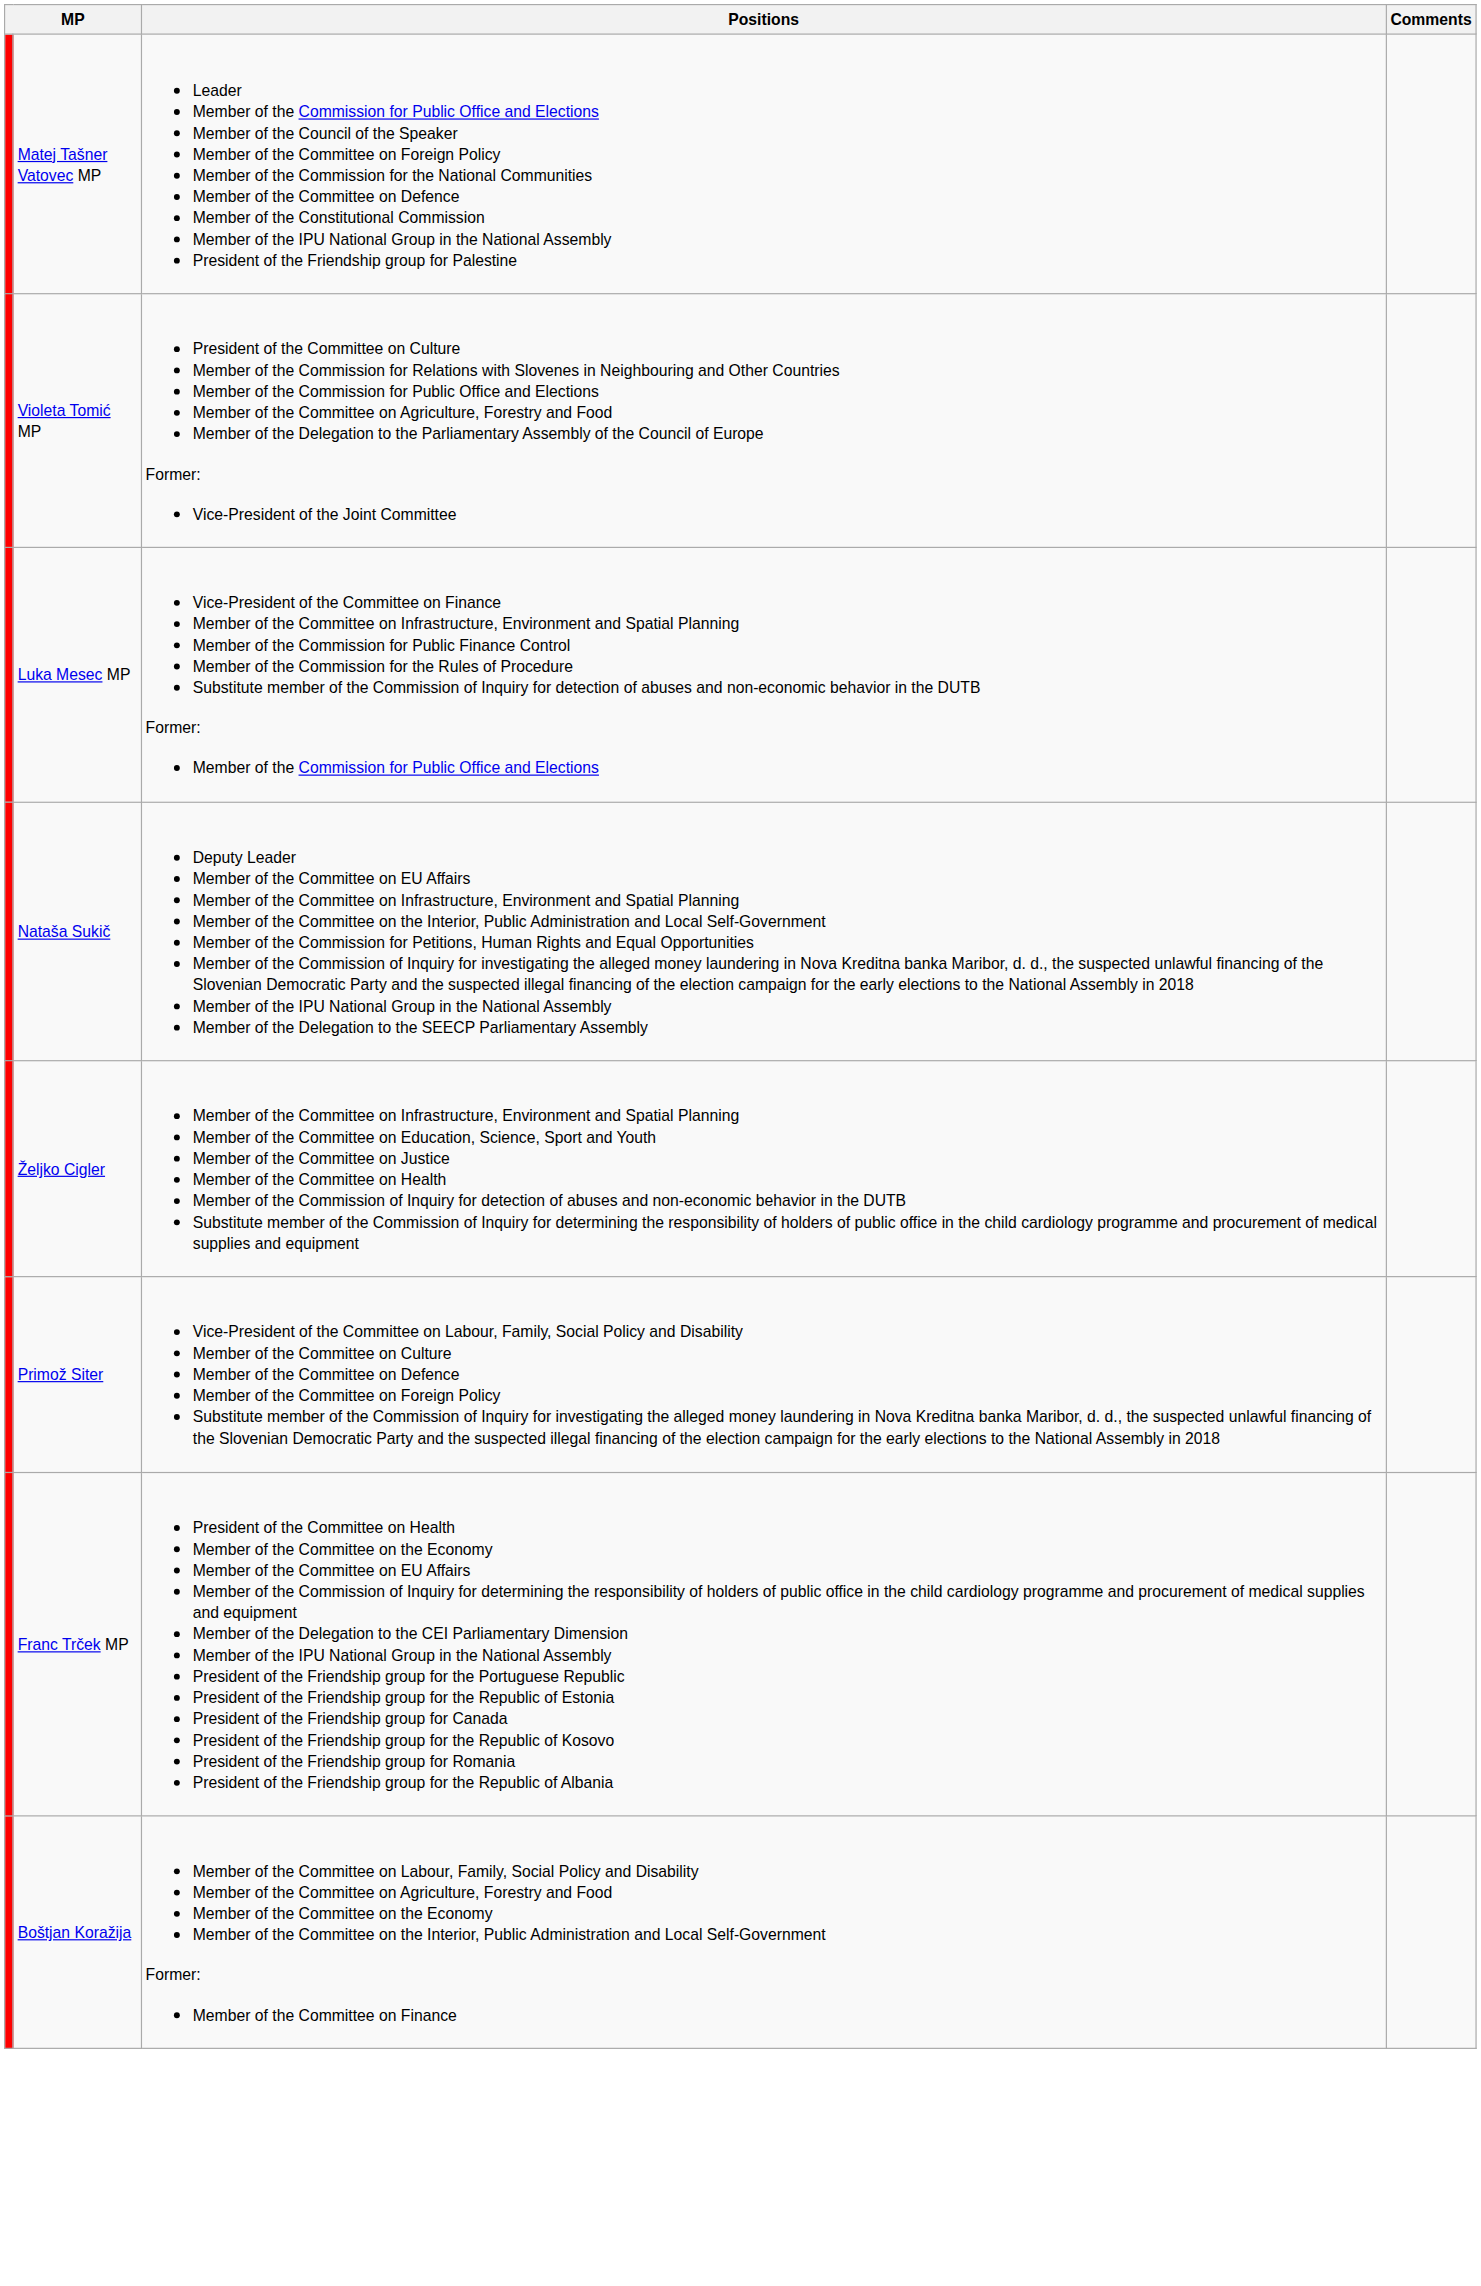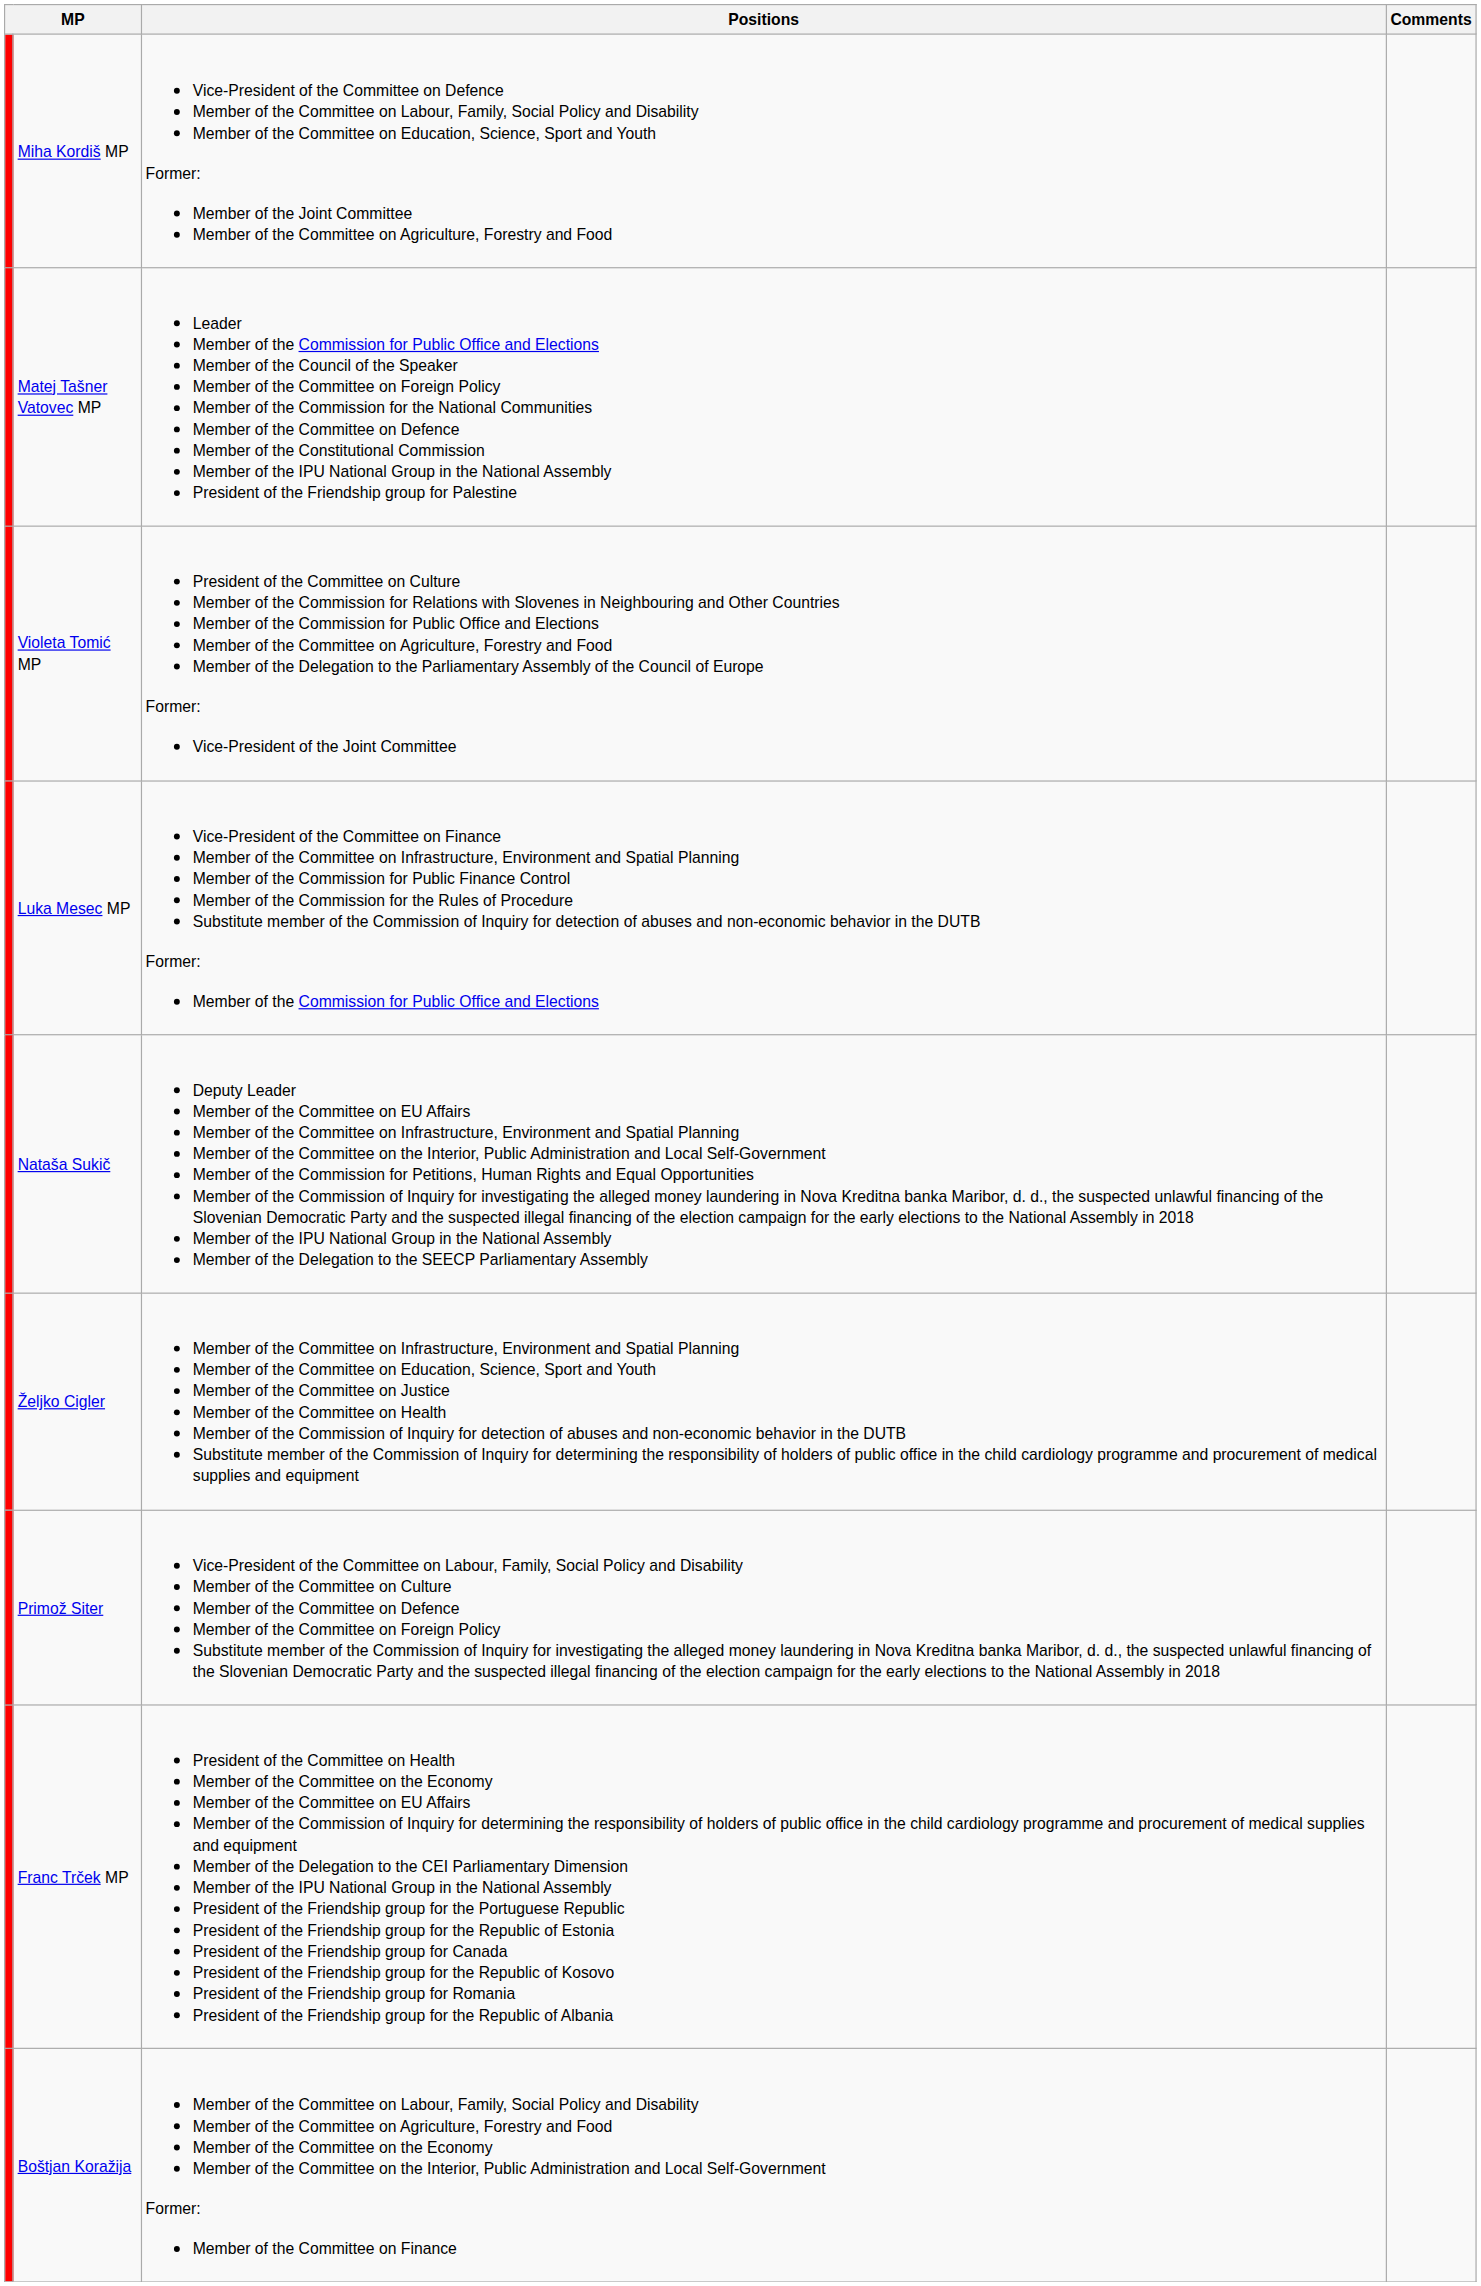 <table class="wikitable">
 <tr>
 <th colspan="2"><small>MP</small></th>
 <th><small>Positions</small></th>
 <th><small>Comments</small></th>
+</tr>
+<tr>
+<td style="background:red"></td>
+<td><small><a href='#'>Miha Kordiš</a> MP</small></td>
+<td><br><ul><li><small>Vice-President of the Committee on Defence</small></li><li><small>Member of the Committee on Labour, Family, Social Policy and Disability</small></li><li><small>Member of the Committee on Education, Science, Sport and Youth</small></li></ul><small>Former:</small><ul><li><small>Member of the Joint Committee</small></li><li><small>Member of the Committee on Agriculture, Forestry and Food</small></li></ul></td>
+<td></td>
 </tr>
 <tr>
 <td style="background:red"></td>
 <td><small><a href='#'>Matej Tašner Vatovec</a> MP</small></td>
 <td><br><ul><li><small>Leader</small></li><li><small>Member of the <a href='#'>Commission for Public Office and Elections</a></small></li><li><small>Member of the Council of the Speaker</small></li><li><small>Member of the Committee on Foreign Policy</small></li><li><small>Member of the Commission for the National Communities</small></li><li><small>Member of the Committee on Defence</small></li><li><small>Member of the Constitutional Commission</small></li><li><small>Member of the IPU National Group in the National Assembly</small></li><li><small>President of the Friendship group for Palestine</small></li></ul></td>
 <td></td>
 </tr>
 <tr>
 <td style="background:red"></td>
 <td><small><a href='#'>Violeta Tomić</a> MP</small></td>
 <td><br><ul><li><small>President of the Committee on Culture</small></li><li><small>Member of the Commission for Relations with Slovenes in Neighbouring and Other Countries</small></li><li><small>Member of the Commission for Public Office and Elections</small></li><li><small>Member of the Committee on Agriculture, Forestry and Food</small></li><li><small>Member of the Delegation to the Parliamentary Assembly of the Council of Europe</small></li></ul><small>Former:</small><ul><li><small>Vice-President of the Joint Committee</small></li></ul></td>
 <td></td>
 </tr>
 <tr>
 <td style="background:red"></td>
 <td><small><a href='#'>Luka Mesec</a> MP</small></td>
 <td><br><ul><li><small>Vice-President of the Committee on Finance</small></li><li><small>Member of the Committee on Infrastructure, Environment and Spatial Planning</small></li><li><small>Member of the Commission for Public Finance Control</small></li><li><small>Member of the Commission for the Rules of Procedure</small></li><li><small>Substitute member of the Commission of Inquiry for detection of abuses and non-economic behavior in the DUTB</small></li></ul><small>Former:</small><ul><li><small>Member of the <a href='#'>Commission for Public Office and Elections</a></small></li></ul></td>
 <td></td>
 </tr>
 <tr>
 <td style="background:red"></td>
 <td><a href='#'><small>Nataša Sukič</small></a></td>
 <td><br><ul><li><small>Deputy Leader</small></li><li><small>Member of the Committee on EU Affairs</small></li><li><small>Member of the Committee on Infrastructure, Environment and Spatial Planning</small></li><li><small>Member of the Committee on the Interior, Public Administration and Local Self-Government</small></li><li><small>Member of the Commission for Petitions, Human Rights and Equal Opportunities</small></li><li><small>Member of the Commission of Inquiry for investigating the alleged money laundering in Nova Kreditna banka Maribor, d. d., the suspected unlawful financing of the Slovenian Democratic Party and the suspected illegal financing of the election campaign for the early elections to the National Assembly in 2018</small></li><li><small>Member of the IPU National Group in the National Assembly</small></li><li><small>Member of the Delegation to the SEECP Parliamentary Assembly</small></li></ul></td>
 <td></td>
 </tr>
 <tr>
 <td style="background:red"></td>
 <td><a href='#'><small>Željko Cigler</small></a></td>
 <td><br><ul><li><small>Member of the Committee on Infrastructure, Environment and Spatial Planning</small></li><li><small>Member of the Committee on Education, Science, Sport and Youth</small></li><li><small>Member of the Committee on Justice</small></li><li><small>Member of the Committee on Health</small></li><li><small>Member of the Commission of Inquiry for detection of abuses and non-economic behavior in the DUTB</small></li><li><small>Substitute member of the  Commission of Inquiry for determining the responsibility of holders of public office in the child cardiology programme and procurement of medical supplies and equipment</small></li></ul></td>
 <td></td>
 </tr>
 <tr>
 <td style="background:red"></td>
 <td><a href='#'><small>Primož Siter</small></a></td>
 <td><br><ul><li><small>Vice-President of the Committee on Labour, Family, Social Policy and Disability</small></li><li><small>Member of the Committee on Culture</small></li><li><small>Member of the Committee on Defence</small></li><li><small>Member of the Committee on Foreign Policy</small></li><li><small>Substitute member of the Commission of Inquiry for investigating the alleged money laundering in Nova Kreditna banka Maribor, d. d., the suspected unlawful financing of the Slovenian Democratic Party and the suspected illegal financing of the election campaign for the early elections to the National Assembly in 2018</small></li></ul></td>
 <td></td>
 </tr>
 <tr>
 <td style="background:red"></td>
 <td><small><a href='#'>Franc Trček</a> MP</small></td>
 <td><br><ul><li><small>President of the Committee on Health</small></li><li><small>Member of the Committee on the Economy</small></li><li><small>Member of the Committee on EU Affairs</small></li><li><small>Member of the Commission of Inquiry for determining the responsibility of holders of public office in the child cardiology programme and procurement of medical supplies and equipment</small></li><li><small>Member of the Delegation to the CEI Parliamentary Dimension</small></li><li><small>Member of the IPU National Group in the National Assembly</small></li><li><small>President of the Friendship group for the Portuguese Republic</small></li><li><small>President of the Friendship group for the Republic of Estonia</small></li><li><small>President of the Friendship group for Canada</small></li><li><small>President of the Friendship group for the Republic of Kosovo</small></li><li><small>President of the Friendship group for Romania</small></li><li><small>President of the Friendship group for the Republic of Albania</small></li></ul></td>
 <td></td>
 </tr>
 <tr>
 <td style="background:red"></td>
 <td><a href='#'><small>Boštjan Koražija</small></a></td>
 <td><br><ul><li><small>Member of the Committee on Labour, Family, Social Policy and Disability</small></li><li><small>Member of the Committee on Agriculture, Forestry and Food</small></li><li><small>Member of the Committee on the Economy</small></li><li><small>Member of the Committee on the Interior, Public Administration and Local Self-Government</small></li></ul><small>Former:</small><ul><li><small>Member of the Committee on Finance</small></li></ul></td>
 <td></td>
 </tr>
 </table>
